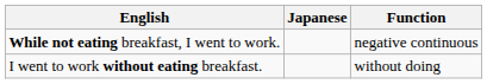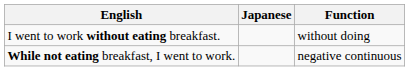 <table class="wikitable">
 <tr>
 <th>English</th>
 <th>Japanese</th>
 <th>Function</th>
 </tr>
 <tr>
+<td>I went to work <strong>without eating</strong> breakfast.</td>
+<td></td>
+<td>without doing</td>
+</tr>
+<tr>
 <td><strong>While not eating</strong> breakfast, I went to work.</td>
 <td></td>
 <td>negative continuous</td>
 </tr>
-<tr>
-<td>I went to work <strong>without eating</strong> breakfast.</td>
-<td></td>
-<td>without doing</td>
-</tr>
 </table>
